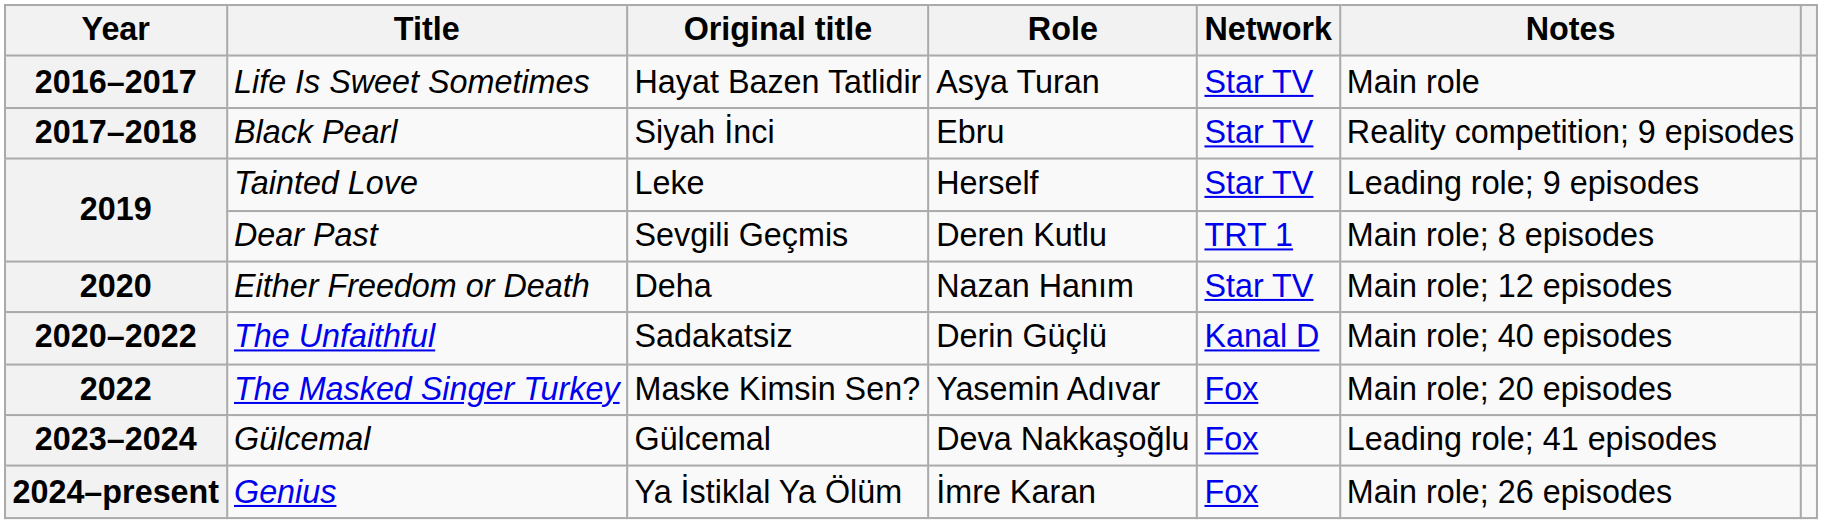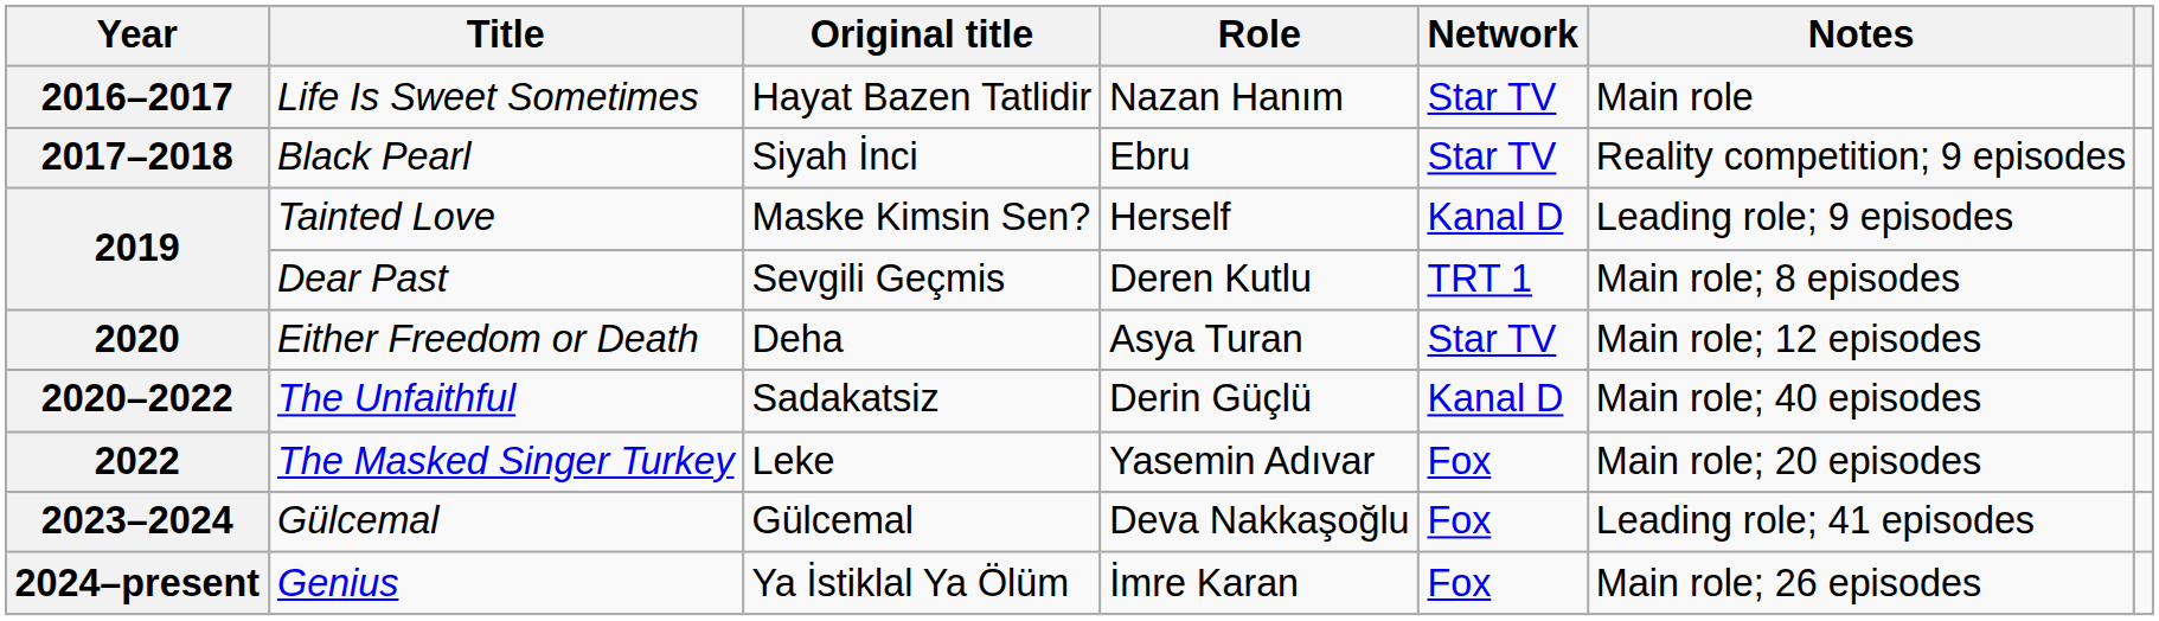 <table class="wikitable plainrowheaders sortable"  style=font-size:100%>
 <tr>
 <th scope="col">Year</th>
 <th scope="col">Title</th>
 <th scope="col">Original title</th>
 <th scope="col">Role</th>
 <th scope="col">Network</th>
 <th scope="col">Notes</th>
 <th scope="col" class="unsortable"></th>
 </tr>
 <tr>
 <th scope="row">2016–2017</th>
 <td><em>Life Is Sweet Sometimes</em></td>
 <td>Hayat Bazen Tatlidir</td>
-<td>Asya Turan</td>
+<td>Nazan Hanım</td>
 <td><a href='#'>Star TV</a></td>
 <td>Main role</td>
 <td></td>
 </tr>
 <tr>
 <th scope="row">2017–2018</th>
 <td><em>Black Pearl</em></td>
 <td>Siyah İnci</td>
 <td>Ebru</td>
 <td><a href='#'>Star TV</a></td>
 <td>Reality competition; 9 episodes</td>
 <td></td>
 </tr>
 <tr>
 <th rowspan="2" scope="row">2019</th>
 <td><em>Tainted Love</em></td>
-<td>Leke</td>
+<td>Maske Kimsin Sen?</td>
 <td>Herself</td>
-<td><a href='#'>Star TV</a></td>
+<td><a href='#'>Kanal D</a></td>
 <td>Leading role; 9 episodes</td>
 <td></td>
 </tr>
 <tr>
 <td><em>Dear Past</em></td>
 <td>Sevgili Geçmis</td>
 <td>Deren Kutlu</td>
 <td><a href='#'>TRT 1</a></td>
 <td>Main role; 8 episodes</td>
 <td></td>
 </tr>
 <tr>
 <th scope="row">2020</th>
 <td><em>Either Freedom or Death</em></td>
 <td>Deha</td>
-<td>Nazan Hanım</td>
+<td>Asya Turan</td>
 <td><a href='#'>Star TV</a></td>
 <td>Main role; 12 episodes</td>
 <td></td>
 </tr>
 <tr>
 <th scope="row">2020–2022</th>
 <td><em><a href='#'>The Unfaithful</a></em></td>
 <td>Sadakatsiz</td>
 <td>Derin Güçlü</td>
 <td><a href='#'>Kanal D</a></td>
 <td>Main role; 40 episodes</td>
 <td></td>
 </tr>
 <tr>
 <th scope="row">2022</th>
 <td><em><a href='#'>The Masked Singer Turkey</a></em></td>
-<td>Maske Kimsin Sen?</td>
+<td>Leke</td>
 <td>Yasemin Adıvar</td>
 <td><a href='#'>Fox</a></td>
 <td>Main role; 20 episodes</td>
 <td></td>
 </tr>
 <tr>
 <th scope="row">2023–2024</th>
 <td><em>Gülcemal</em></td>
 <td>Gülcemal</td>
 <td>Deva Nakkaşoğlu</td>
 <td><a href='#'>Fox</a></td>
 <td>Leading role; 41 episodes</td>
 <td></td>
 </tr>
 <tr>
 <th scope="row">2024–present</th>
 <td><em><a href='#'>Genius</a></em></td>
 <td>Ya İstiklal Ya Ölüm</td>
 <td>İmre Karan</td>
 <td><a href='#'>Fox</a></td>
 <td>Main role; 26 episodes</td>
 <td></td>
 </tr>
 </table>
